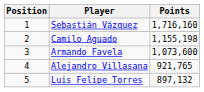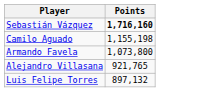 <table class=wikitable>
 <tr>
-<th>Position</th>
 <th>Player</th>
 <th>Points</th>
 </tr>
 <tr>
-<td align=center>1</td>
 <td> <a href='#'>Sebastián Vázquez</a></td>
-<td align=center>1,716,160</td>
+<td align=center><strong>1,716,160</strong></td>
 </tr>
 <tr>
-<td align=center>2</td>
 <td> <a href='#'>Camilo Aguado</a></td>
 <td align=center>1,155,198</td>
 </tr>
 <tr>
-<td align=center>3</td>
 <td> <a href='#'>Armando Favela</a></td>
-<td align=center>1,073,600</td>
+<td align=center>1,073,800</td>
 </tr>
 <tr>
-<td align=center>4</td>
 <td> <a href='#'>Alejandro Villasana</a></td>
 <td align=center>921,765</td>
 </tr>
 <tr>
-<td align=center>5</td>
 <td> <a href='#'>Luis Felipe Torres</a></td>
 <td align=center>897,132</td>
 </tr>
 </table>
